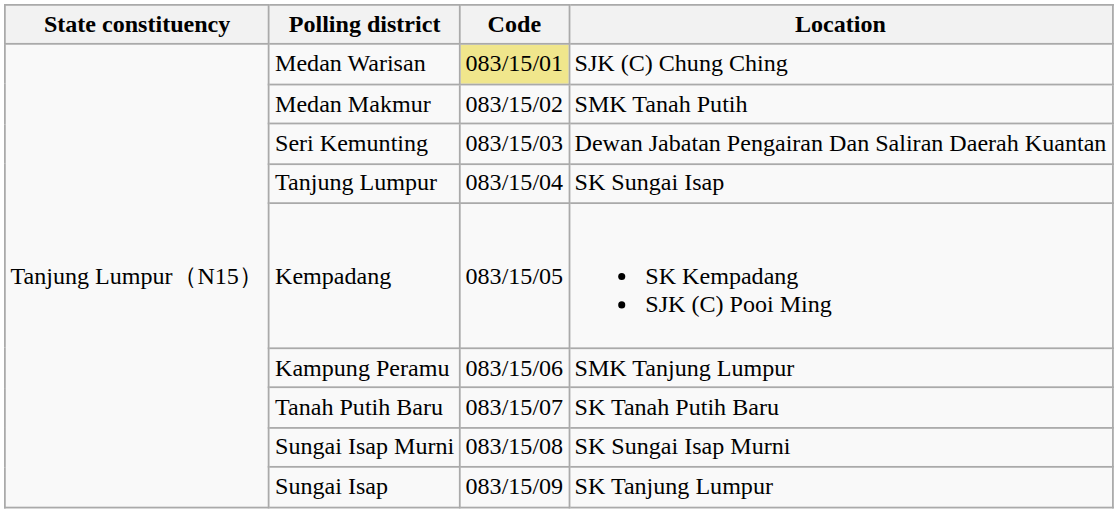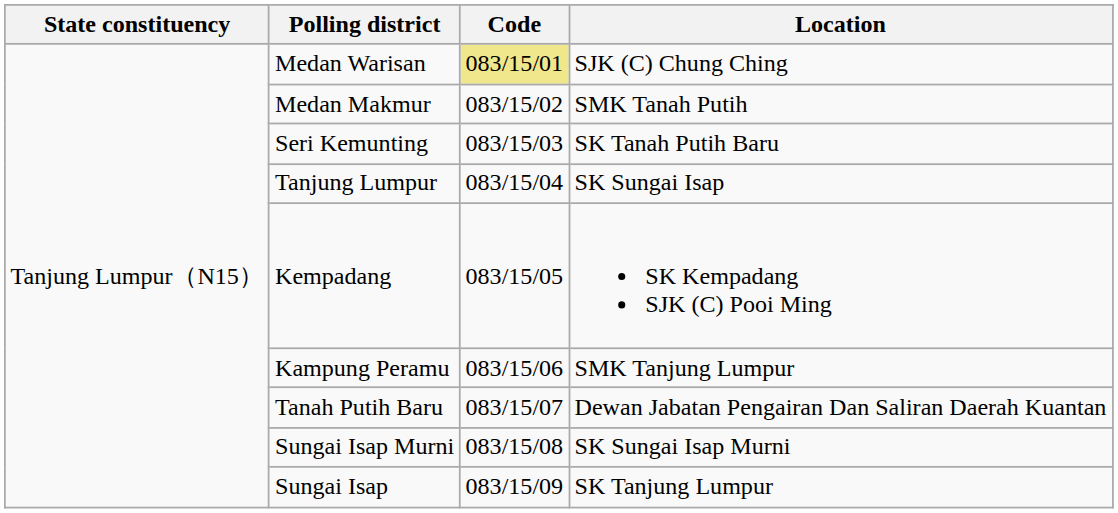 <table class="wikitable sortable mw-collapsible" style="white-space:nowrap;font-size:85%">
 <tr>
 <th>State constituency</th>
 <th>Polling district</th>
 <th>Code</th>
 <th>Location</th>
 </tr>
 <tr>
 <td rowspan="9">Tanjung Lumpur（N15）</td>
 <td>Medan Warisan</td>
 <td style="background: khaki;">083/15/01</td>
 <td>SJK (C) Chung Ching</td>
 </tr>
 <tr>
 <td>Medan Makmur</td>
 <td>083/15/02</td>
 <td>SMK Tanah Putih</td>
 </tr>
 <tr>
 <td>Seri Kemunting</td>
 <td>083/15/03</td>
-<td>Dewan Jabatan Pengairan Dan Saliran Daerah Kuantan</td>
+<td>SK Tanah Putih Baru</td>
 </tr>
 <tr>
 <td>Tanjung Lumpur</td>
 <td>083/15/04</td>
 <td>SK Sungai Isap</td>
 </tr>
 <tr>
 <td>Kempadang</td>
 <td>083/15/05</td>
 <td><br><ul><li>SK Kempadang</li><li>SJK (C) Pooi Ming</li></ul></td>
 </tr>
 <tr>
 <td>Kampung Peramu</td>
 <td>083/15/06</td>
 <td>SMK Tanjung Lumpur</td>
 </tr>
 <tr>
 <td>Tanah Putih Baru</td>
 <td>083/15/07</td>
-<td>SK Tanah Putih Baru</td>
+<td>Dewan Jabatan Pengairan Dan Saliran Daerah Kuantan</td>
 </tr>
 <tr>
 <td>Sungai Isap Murni</td>
 <td>083/15/08</td>
 <td>SK Sungai Isap Murni</td>
 </tr>
 <tr>
 <td>Sungai Isap</td>
 <td>083/15/09</td>
 <td>SK Tanjung Lumpur</td>
 </tr>
 </table>
